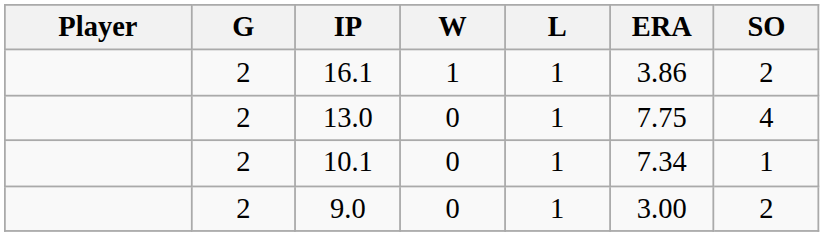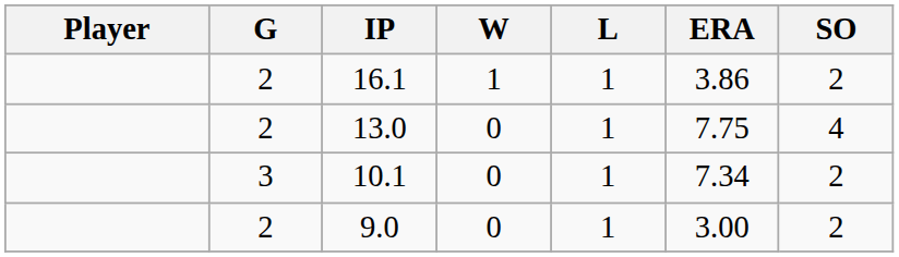 <table class="wikitable sortable">
 <tr>
 <th bgcolor="#DDDDFF" width="16%">Player</th>
 <th bgcolor="#DDDDFF" width="9%">G</th>
 <th bgcolor="#DDDDFF" width="9%">IP</th>
 <th bgcolor="#DDDDFF" width="9%">W</th>
 <th bgcolor="#DDDDFF" width="9%">L</th>
 <th bgcolor="#DDDDFF" width="9%">ERA</th>
 <th bgcolor="#DDDDFF" width="9%">SO</th>
 </tr>
 <tr align="center">
 <td></td>
 <td>2</td>
 <td>16.1</td>
 <td>1</td>
 <td>1</td>
 <td>3.86</td>
 <td>2</td>
 </tr>
 <tr align="center">
 <td></td>
 <td>2</td>
 <td>13.0</td>
 <td>0</td>
 <td>1</td>
 <td>7.75</td>
 <td>4</td>
 </tr>
 <tr align="center">
 <td></td>
-<td>2</td>
+<td>3</td>
 <td>10.1</td>
 <td>0</td>
 <td>1</td>
 <td>7.34</td>
-<td>1</td>
+<td>2</td>
 </tr>
 <tr align="center">
 <td></td>
 <td>2</td>
 <td>9.0</td>
 <td>0</td>
 <td>1</td>
 <td>3.00</td>
 <td>2</td>
 </tr>
 </table>
